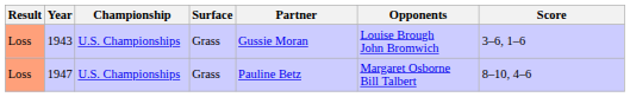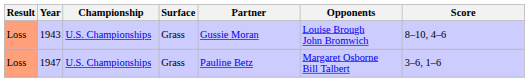 <table class="sortable wikitable">
 <tr>
 <th style="width:40px">Result</th>
 <th style="width:30px">Year</th>
 <th style="width:140px">Championship</th>
 <th style="width:50px">Surface</th>
 <th style="width:150px">Partner</th>
 <th style="width:150px">Opponents</th>
 <th style="width:180px" class="unsortable">Score</th>
 </tr>
 <tr style="background:#ccf;">
 <td style="background:#ffa07a;">Loss</td>
 <td>1943</td>
 <td><a href='#'>U.S. Championships</a></td>
 <td>Grass</td>
 <td> <a href='#'>Gussie Moran</a></td>
 <td> <a href='#'>Louise Brough</a><br> <a href='#'>John Bromwich</a></td>
-<td>3–6, 1–6</td>
+<td>8–10, 4–6</td>
 </tr>
 <tr style="background:#ccf;">
 <td style="background:#ffa07a;">Loss</td>
 <td>1947</td>
 <td><a href='#'>U.S. Championships</a></td>
 <td>Grass</td>
 <td> <a href='#'>Pauline Betz</a></td>
 <td> <a href='#'>Margaret Osborne</a><br> <a href='#'>Bill Talbert</a></td>
-<td>8–10, 4–6</td>
+<td>3–6, 1–6</td>
 </tr>
 </table>
